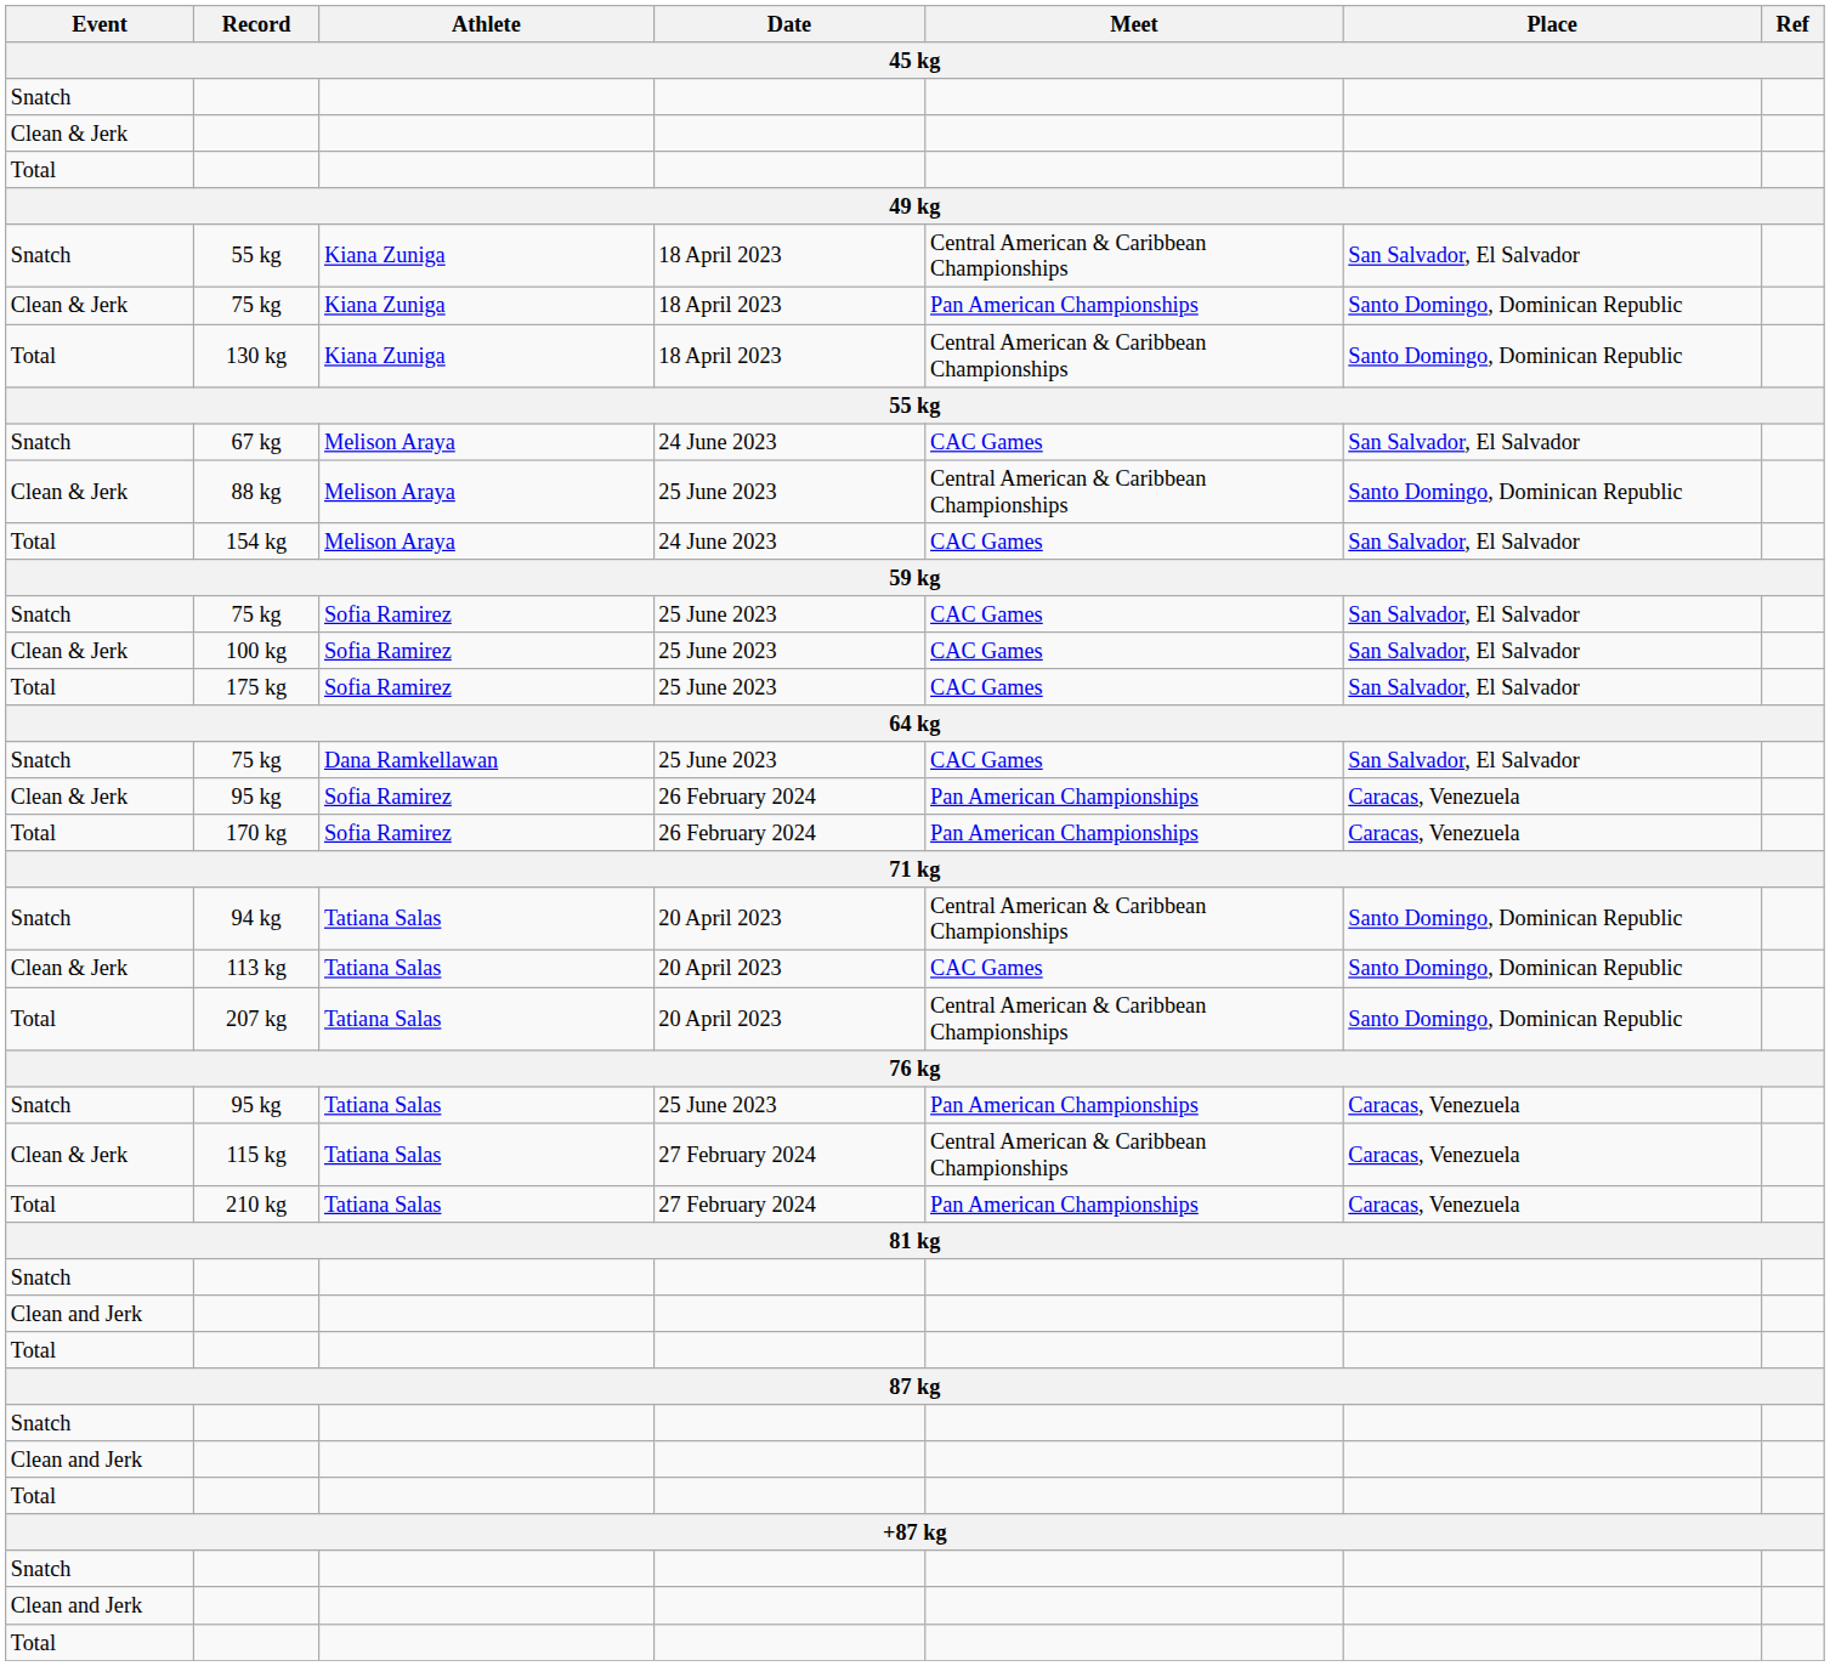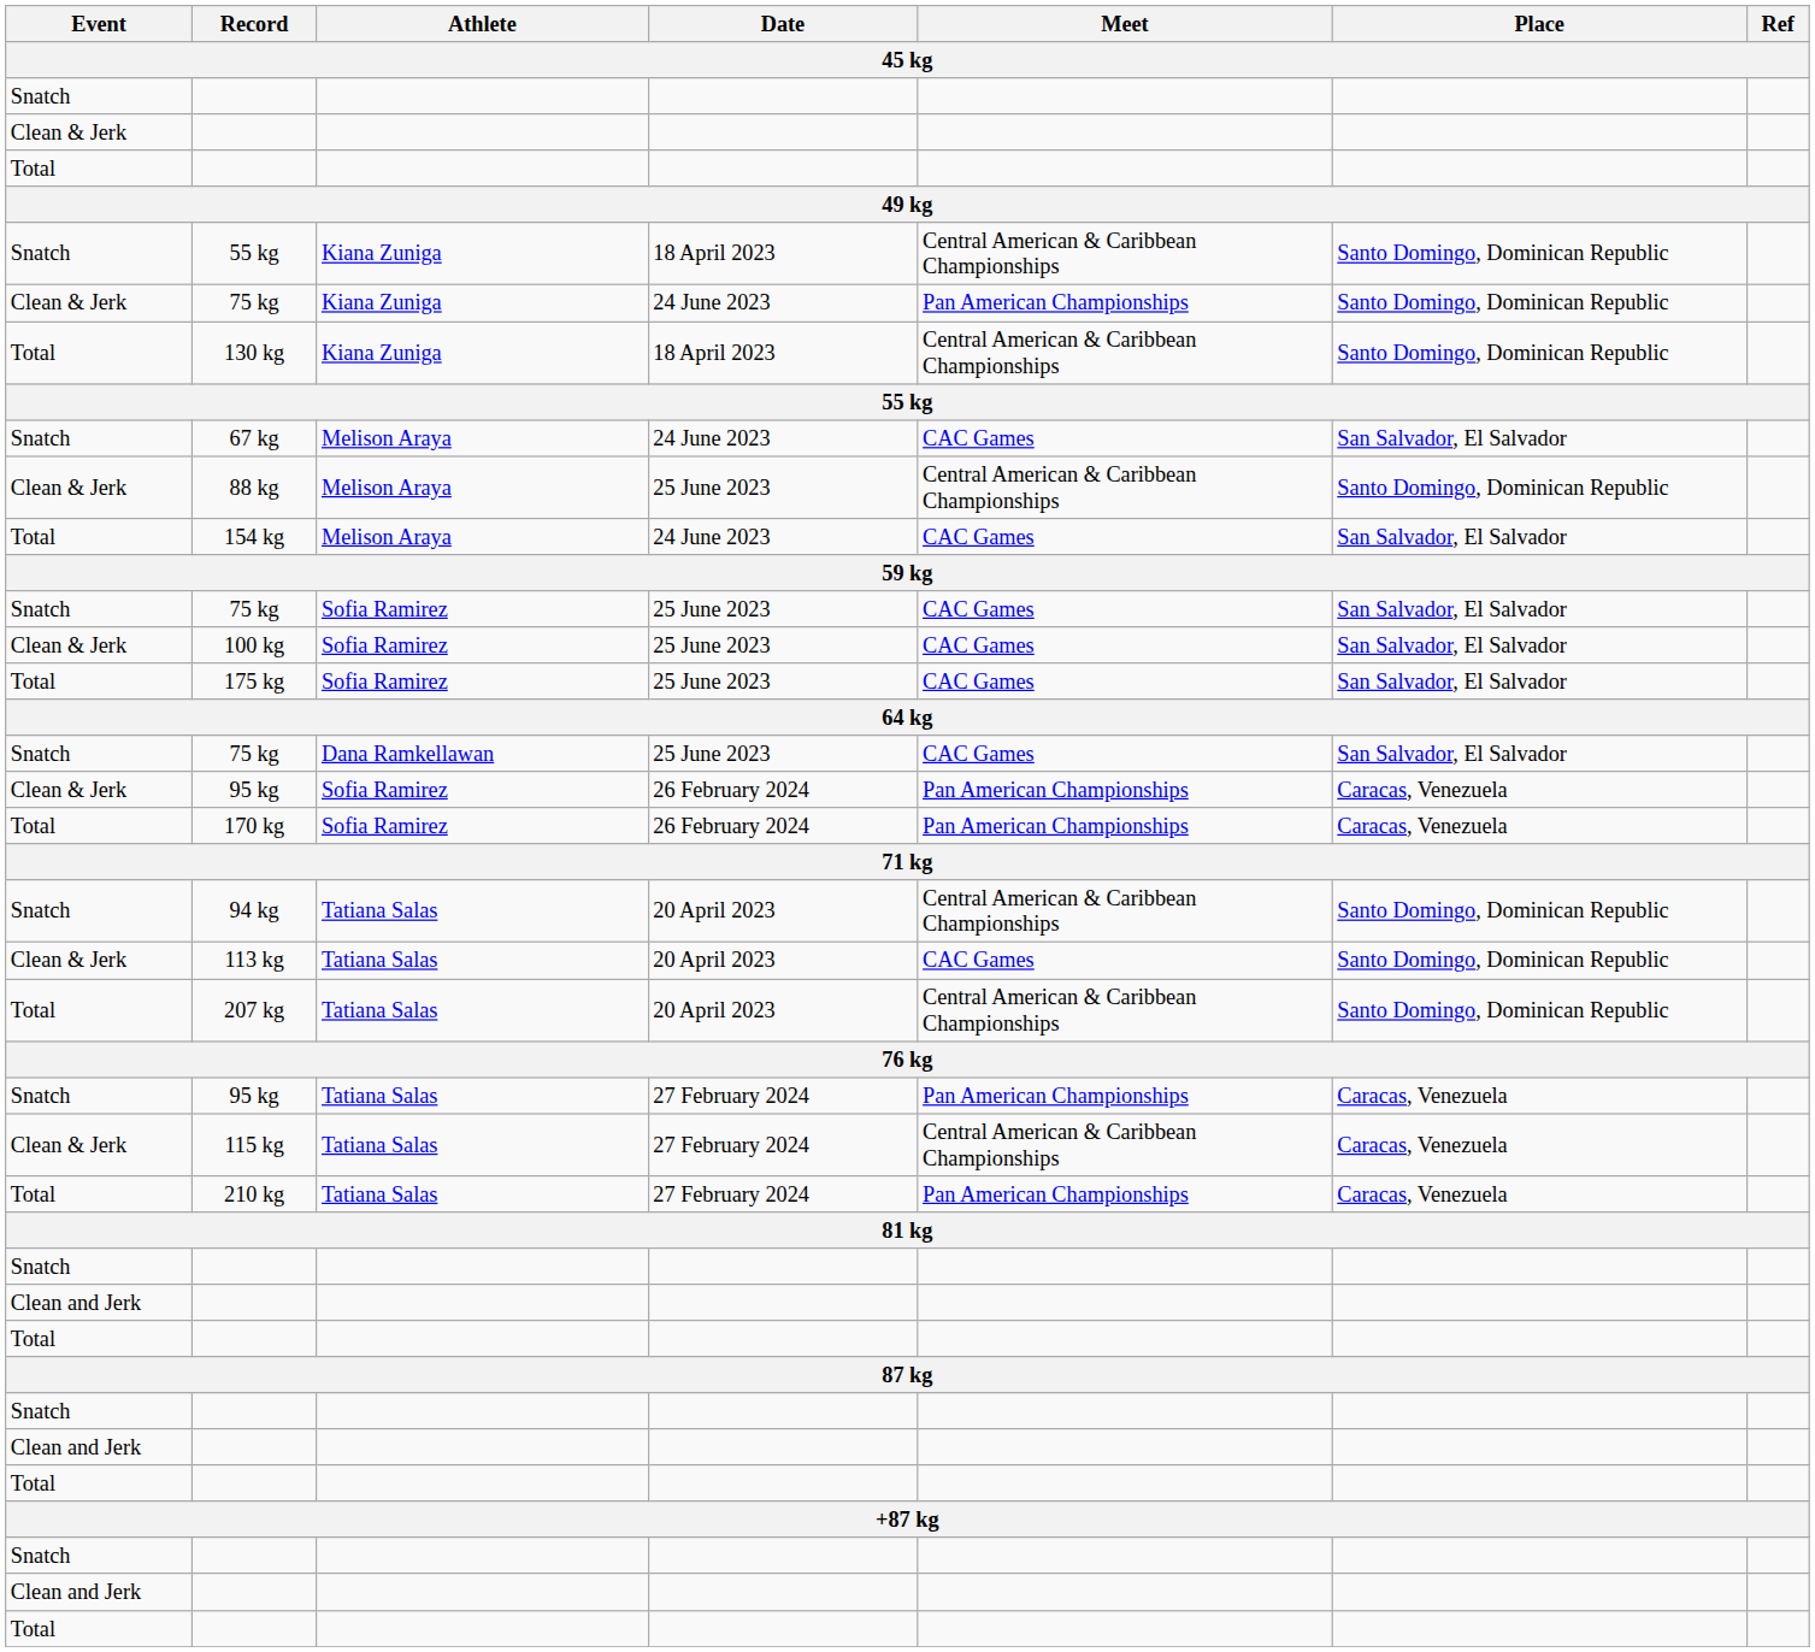 <table class="wikitable" style="font-size:95%;">
 <tr>
 <th width=9%>Event</th>
 <th width=6%>Record</th>
 <th width=16%>Athlete</th>
 <th width=13%>Date</th>
 <th width=20%>Meet</th>
 <th width=20%>Place</th>
 <th width=3%>Ref</th>
 </tr>
 <tr bgcolor="#DDDDDD">
 <th colspan="7">45 kg</th>
 </tr>
 <tr>
 <td>Snatch</td>
 <td align="center"></td>
 <td></td>
 <td></td>
 <td></td>
 <td></td>
 <td></td>
 </tr>
 <tr>
 <td>Clean & Jerk</td>
 <td align="center"></td>
 <td></td>
 <td></td>
 <td></td>
 <td></td>
 <td></td>
 </tr>
 <tr>
 <td>Total</td>
 <td align="center"></td>
 <td></td>
 <td></td>
 <td></td>
 <td></td>
 <td></td>
 </tr>
 <tr bgcolor="#DDDDDD">
 <th colspan="7">49 kg</th>
 </tr>
 <tr>
 <td>Snatch</td>
 <td align="center">55 kg</td>
 <td><a href='#'>Kiana Zuniga</a></td>
 <td>18 April 2023</td>
 <td>Central American & Caribbean Championships</td>
-<td><a href='#'>San Salvador</a>, El Salvador</td>
+<td><a href='#'>Santo Domingo</a>, Dominican Republic</td>
 <td></td>
 </tr>
 <tr>
 <td>Clean & Jerk</td>
 <td align="center">75 kg</td>
 <td><a href='#'>Kiana Zuniga</a></td>
-<td>18 April 2023</td>
+<td>24 June 2023</td>
 <td><a href='#'>Pan American Championships</a></td>
 <td><a href='#'>Santo Domingo</a>, Dominican Republic</td>
 <td></td>
 </tr>
 <tr>
 <td>Total</td>
 <td align="center">130 kg</td>
 <td><a href='#'>Kiana Zuniga</a></td>
 <td>18 April 2023</td>
 <td>Central American & Caribbean Championships</td>
 <td><a href='#'>Santo Domingo</a>, Dominican Republic</td>
 <td></td>
 </tr>
 <tr bgcolor="#DDDDDD">
 <th colspan="7">55 kg</th>
 </tr>
 <tr>
 <td>Snatch</td>
 <td align="center">67 kg</td>
 <td><a href='#'>Melison Araya</a></td>
 <td>24 June 2023</td>
 <td><a href='#'>CAC Games</a></td>
 <td><a href='#'>San Salvador</a>, El Salvador</td>
 <td></td>
 </tr>
 <tr>
 <td>Clean & Jerk</td>
 <td align="center">88 kg</td>
 <td><a href='#'>Melison Araya</a></td>
 <td>25 June 2023</td>
 <td>Central American & Caribbean Championships</td>
 <td><a href='#'>Santo Domingo</a>, Dominican Republic</td>
 <td></td>
 </tr>
 <tr>
 <td>Total</td>
 <td align="center">154 kg</td>
 <td><a href='#'>Melison Araya</a></td>
 <td>24 June 2023</td>
 <td><a href='#'>CAC Games</a></td>
 <td><a href='#'>San Salvador</a>, El Salvador</td>
 <td></td>
 </tr>
 <tr bgcolor="#DDDDDD">
 <th colspan="7">59 kg</th>
 </tr>
 <tr>
 <td>Snatch</td>
 <td align="center">75 kg</td>
 <td><a href='#'>Sofia Ramirez</a></td>
 <td>25 June 2023</td>
 <td><a href='#'>CAC Games</a></td>
 <td><a href='#'>San Salvador</a>, El Salvador</td>
 <td></td>
 </tr>
 <tr>
 <td>Clean & Jerk</td>
 <td align="center">100 kg</td>
 <td><a href='#'>Sofia Ramirez</a></td>
 <td>25 June 2023</td>
 <td><a href='#'>CAC Games</a></td>
 <td><a href='#'>San Salvador</a>, El Salvador</td>
 <td></td>
 </tr>
 <tr>
 <td>Total</td>
 <td align="center">175 kg</td>
 <td><a href='#'>Sofia Ramirez</a></td>
 <td>25 June 2023</td>
 <td><a href='#'>CAC Games</a></td>
 <td><a href='#'>San Salvador</a>, El Salvador</td>
 <td></td>
 </tr>
 <tr bgcolor="#DDDDDD">
 <th colspan="7">64 kg</th>
 </tr>
 <tr>
 <td>Snatch</td>
 <td align="center">75 kg</td>
 <td><a href='#'>Dana Ramkellawan</a></td>
 <td>25 June 2023</td>
 <td><a href='#'>CAC Games</a></td>
 <td><a href='#'>San Salvador</a>, El Salvador</td>
 <td></td>
 </tr>
 <tr>
 <td>Clean & Jerk</td>
 <td align="center">95 kg</td>
 <td><a href='#'>Sofia Ramirez</a></td>
 <td>26 February 2024</td>
 <td><a href='#'>Pan American Championships</a></td>
 <td><a href='#'>Caracas</a>, Venezuela</td>
 <td></td>
 </tr>
 <tr>
 <td>Total</td>
 <td align="center">170 kg</td>
 <td><a href='#'>Sofia Ramirez</a></td>
 <td>26 February 2024</td>
 <td><a href='#'>Pan American Championships</a></td>
 <td><a href='#'>Caracas</a>, Venezuela</td>
 <td></td>
 </tr>
 <tr bgcolor="#DDDDDD">
 <th colspan="7">71 kg</th>
 </tr>
 <tr>
 <td>Snatch</td>
 <td align="center">94 kg</td>
 <td><a href='#'>Tatiana Salas</a></td>
 <td>20 April 2023</td>
 <td>Central American & Caribbean Championships</td>
 <td><a href='#'>Santo Domingo</a>, Dominican Republic</td>
 <td></td>
 </tr>
 <tr>
 <td>Clean & Jerk</td>
 <td align="center">113 kg</td>
 <td><a href='#'>Tatiana Salas</a></td>
 <td>20 April 2023</td>
 <td><a href='#'>CAC Games</a></td>
 <td><a href='#'>Santo Domingo</a>, Dominican Republic</td>
 <td></td>
 </tr>
 <tr>
 <td>Total</td>
 <td align="center">207 kg</td>
 <td><a href='#'>Tatiana Salas</a></td>
 <td>20 April 2023</td>
 <td>Central American & Caribbean Championships</td>
 <td><a href='#'>Santo Domingo</a>, Dominican Republic</td>
 <td></td>
 </tr>
 <tr bgcolor="#DDDDDD">
 <th colspan="7">76 kg</th>
 </tr>
 <tr>
 <td>Snatch</td>
 <td align="center">95 kg</td>
 <td><a href='#'>Tatiana Salas</a></td>
-<td>25 June 2023</td>
+<td>27 February 2024</td>
 <td><a href='#'>Pan American Championships</a></td>
 <td><a href='#'>Caracas</a>, Venezuela</td>
 <td></td>
 </tr>
 <tr>
 <td>Clean & Jerk</td>
 <td align="center">115 kg</td>
 <td><a href='#'>Tatiana Salas</a></td>
 <td>27 February 2024</td>
 <td>Central American & Caribbean Championships</td>
 <td><a href='#'>Caracas</a>, Venezuela</td>
 <td></td>
 </tr>
 <tr>
 <td>Total</td>
 <td align="center">210 kg</td>
 <td><a href='#'>Tatiana Salas</a></td>
 <td>27 February 2024</td>
 <td><a href='#'>Pan American Championships</a></td>
 <td><a href='#'>Caracas</a>, Venezuela</td>
 <td></td>
 </tr>
 <tr bgcolor="#DDDDDD">
 <th colspan="7">81 kg</th>
 </tr>
 <tr>
 <td>Snatch</td>
 <td align="center"></td>
 <td></td>
 <td></td>
 <td></td>
 <td></td>
 <td></td>
 </tr>
 <tr>
 <td>Clean and Jerk</td>
 <td align="center"></td>
 <td></td>
 <td></td>
 <td></td>
 <td></td>
 <td></td>
 </tr>
 <tr>
 <td>Total</td>
 <td align="center"></td>
 <td></td>
 <td></td>
 <td></td>
 <td></td>
 <td></td>
 </tr>
 <tr bgcolor="#DDDDDD">
 <th colspan="7">87 kg</th>
 </tr>
 <tr>
 <td>Snatch</td>
 <td align="center"></td>
 <td></td>
 <td></td>
 <td></td>
 <td></td>
 <td></td>
 </tr>
 <tr>
 <td>Clean and Jerk</td>
 <td align="center"></td>
 <td></td>
 <td></td>
 <td></td>
 <td></td>
 <td></td>
 </tr>
 <tr>
 <td>Total</td>
 <td align="center"></td>
 <td></td>
 <td></td>
 <td></td>
 <td></td>
 <td></td>
 </tr>
 <tr bgcolor="#DDDDDD">
 <th colspan="7">+87 kg</th>
 </tr>
 <tr>
 <td>Snatch</td>
 <td align="center"></td>
 <td></td>
 <td></td>
 <td></td>
 <td></td>
 <td></td>
 </tr>
 <tr>
 <td>Clean and Jerk</td>
 <td align="center"></td>
 <td></td>
 <td></td>
 <td></td>
 <td></td>
 <td></td>
 </tr>
 <tr>
 <td>Total</td>
 <td align="center"></td>
 <td></td>
 <td></td>
 <td></td>
 <td></td>
 <td></td>
 </tr>
 </table>
